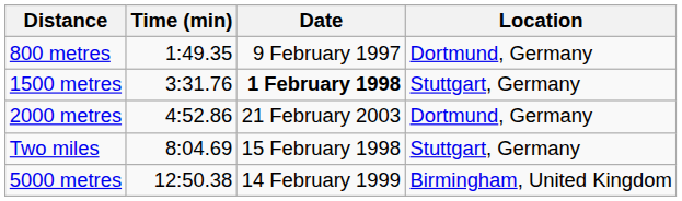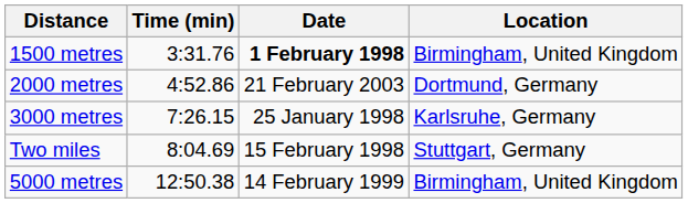 <table class="wikitable">
 <tr>
 <th>Distance</th>
 <th>Time (min)</th>
 <th>Date</th>
 <th>Location</th>
 </tr>
 <tr>
-<td><a href='#'>800 metres</a></td>
-<td align=right>1:49.35</td>
-<td align=right>9 February 1997</td>
-<td><a href='#'>Dortmund</a>, Germany</td>
-</tr>
-<tr>
 <td><a href='#'>1500 metres</a></td>
 <td align=right>3:31.76</td>
 <td align=right><strong>1 February 1998</strong></td>
-<td><a href='#'>Stuttgart</a>, Germany</td>
+<td><a href='#'>Birmingham</a>, United Kingdom</td>
 </tr>
 <tr>
 <td><a href='#'>2000 metres</a></td>
 <td align=right>4:52.86</td>
 <td align=right>21 February 2003</td>
 <td><a href='#'>Dortmund</a>, Germany</td>
+</tr>
+<tr>
+<td><a href='#'>3000 metres</a></td>
+<td align=right>7:26.15</td>
+<td align=right>25 January 1998</td>
+<td><a href='#'>Karlsruhe</a>, Germany</td>
 </tr>
 <tr>
 <td><a href='#'>Two miles</a></td>
 <td align=right>8:04.69</td>
 <td align=right>15 February 1998</td>
 <td><a href='#'>Stuttgart</a>, Germany</td>
 </tr>
 <tr>
 <td><a href='#'>5000 metres</a></td>
 <td align=right>12:50.38</td>
 <td align=right>14 February 1999</td>
 <td><a href='#'>Birmingham</a>, United Kingdom</td>
 </tr>
 </table>
